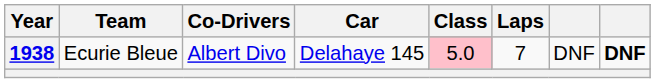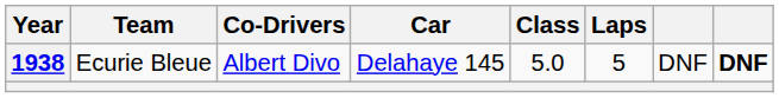 <table class="wikitable" style="text-align:center; font-size:90%">
 <tr>
 <th>Year</th>
 <th>Team</th>
 <th>Co-Drivers</th>
 <th>Car</th>
 <th>Class</th>
 <th>Laps</th>
 <th></th>
 <th></th>
 </tr>
 <tr>
 <th><a href='#'>1938</a></th>
 <td align="left"> Ecurie Bleue</td>
 <td align="left"> <a href='#'>Albert Divo</a></td>
 <td align="left"><a href='#'>Delahaye</a> 145</td>
-<td style="background: pink;">5.0</td>
-<td>7</td>
+<td>5.0</td>
+<td>5</td>
 <td>DNF</td>
 <td><strong>DNF</strong></td>
 </tr>
 <tr>
 <th colspan="8"></th>
 </tr>
 </table>
